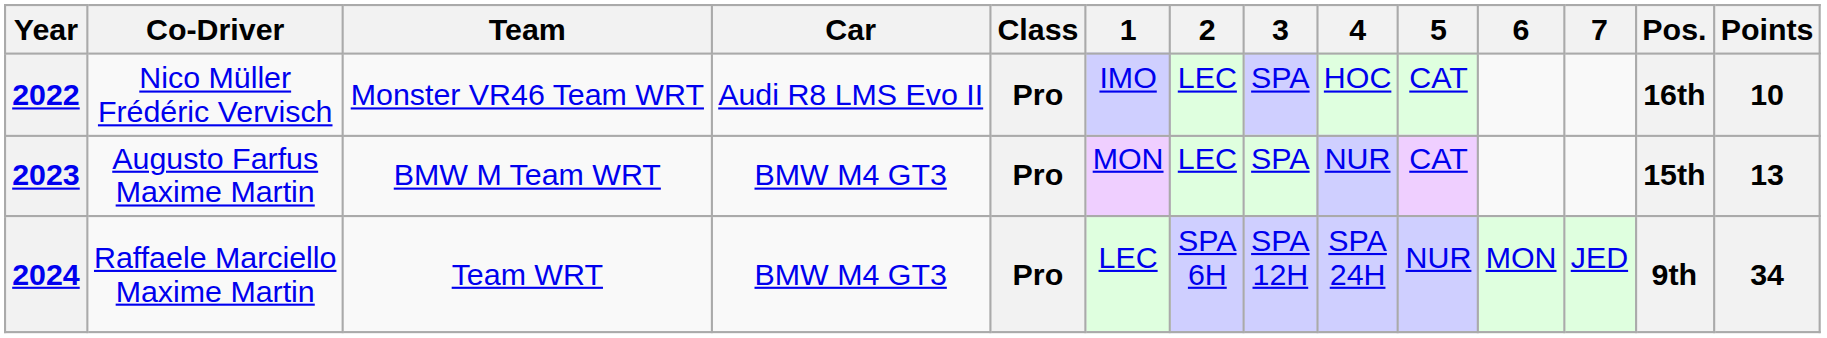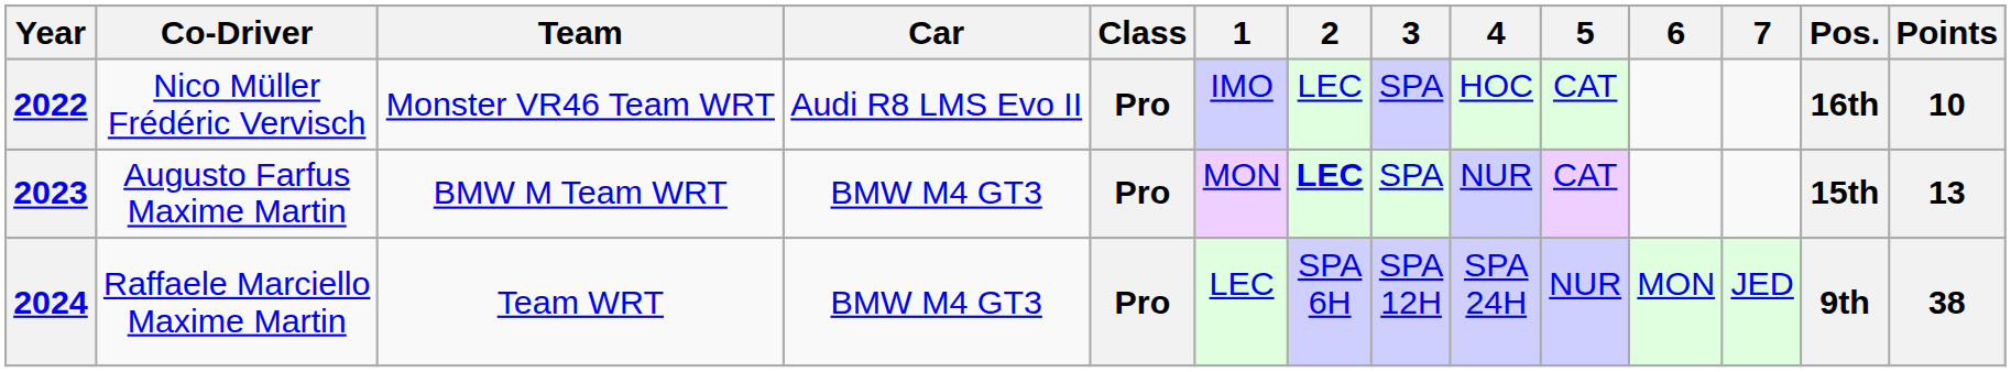 <table class="wikitable" style="text-align:center; font-size:90%;">
 <tr>
 <th>Year</th>
 <th>Co-Driver</th>
 <th>Team</th>
 <th>Car</th>
 <th>Class</th>
 <th>1</th>
 <th>2</th>
 <th>3</th>
 <th>4</th>
 <th>5</th>
 <th>6</th>
 <th>7</th>
 <th>Pos.</th>
 <th>Points</th>
 </tr>
 <tr>
 <th rowspan=1><a href='#'>2022</a></th>
 <td rowspan=1> <a href='#'>Nico Müller</a><br> <a href='#'>Frédéric Vervisch</a></td>
 <td rowspan=1> <a href='#'>Monster VR46 Team WRT</a></td>
 <td rowspan=1><a href='#'>Audi R8 LMS Evo II</a></td>
 <th>Pro</th>
 <td style="background:#CFCFFF;"><a href='#'>IMO</a><br><br></td>
 <td style="background:#DFFFDF;"><a href='#'>LEC</a><br><br></td>
 <td style="background:#CFCFFF;"><a href='#'>SPA</a><br><br></td>
 <td style="background:#DFFFDF;"><a href='#'>HOC</a><br><br></td>
 <td style="background:#DFFFDF;"><a href='#'>CAT</a><br><br></td>
 <td></td>
 <td></td>
 <th style="background:#;">16th</th>
 <th style="background:#;">10</th>
 </tr>
 <tr>
 <th rowspan=1><a href='#'>2023</a></th>
 <td rowspan=1> <a href='#'>Augusto Farfus</a><br> <a href='#'>Maxime Martin</a></td>
 <td rowspan=1> <a href='#'>BMW M Team WRT</a></td>
 <td rowspan=1><a href='#'>BMW M4 GT3</a></td>
 <th>Pro</th>
 <td style="background:#EFCFFF;"><a href='#'>MON</a><br><br></td>
-<td style="background:#DFFFDF;"><a href='#'>LEC</a><br><br></td>
+<td style="background:#DFFFDF;"><strong><a href='#'>LEC</a><br><br></strong></td>
 <td style="background:#DFFFDF;"><a href='#'>SPA</a><br><br></td>
 <td style="background:#CFCFFF;"><a href='#'>NUR</a><br><br></td>
 <td style="background:#EFCFFF;"><a href='#'>CAT</a><br><br></td>
 <td></td>
 <td></td>
 <th style="background:#;">15th</th>
 <th style="background:#;">13</th>
 </tr>
 <tr>
 <th rowspan=1><a href='#'>2024</a></th>
 <td rowspan=1> <a href='#'>Raffaele Marciello</a><br> <a href='#'>Maxime Martin</a></td>
 <td rowspan=1> <a href='#'>Team WRT</a></td>
 <td rowspan=1><a href='#'>BMW M4 GT3</a></td>
 <th>Pro</th>
 <td style="background:#DFFFDF;"><a href='#'>LEC</a><br><br></td>
 <td style="background:#cfcfff;"><a href='#'>SPA<br>6H</a><br><br></td>
 <td style="background:#cfcfff;"><a href='#'>SPA<br>12H</a><br><br></td>
 <td style="background:#cfcfff;"><a href='#'>SPA<br>24H</a><br><br></td>
 <td style="background:#cfcfff;"><a href='#'>NUR</a><br><br></td>
 <td style="background:#dfffdf;"><a href='#'>MON</a><br><br></td>
 <td style="background:#dfffdf;"><a href='#'>JED</a><br><br></td>
 <th style="background:#;">9th</th>
-<th style="background:#;">34</th>
+<th style="background:#;">38</th>
 </tr>
 </table>
